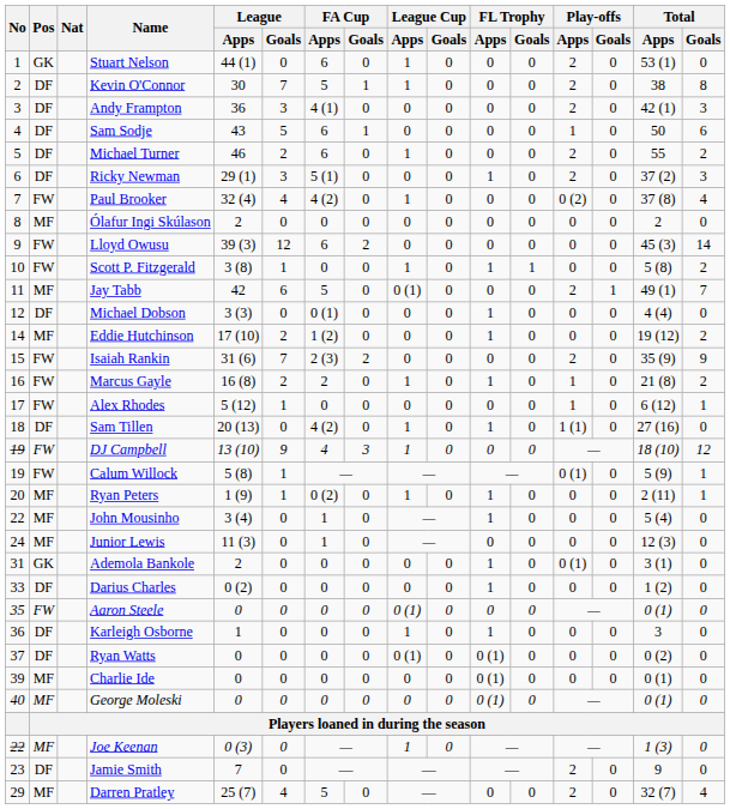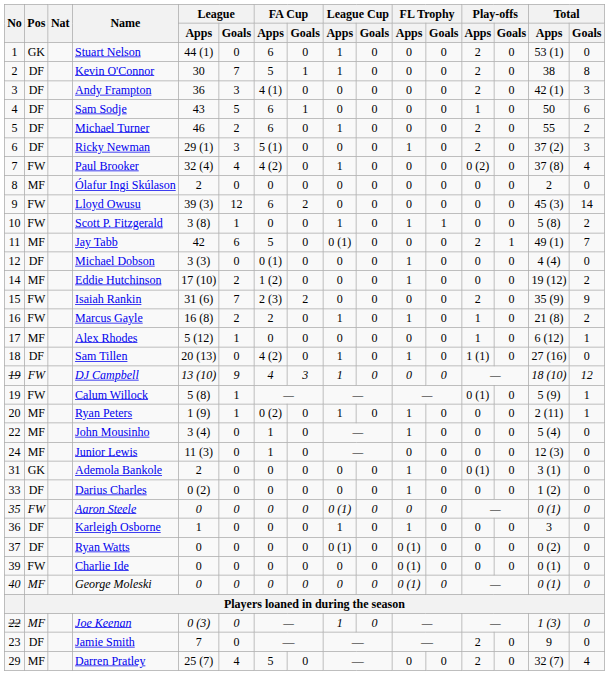 <table class="wikitable" style="text-align:center">
 <tr>
 <th rowspan="2">No</th>
 <th rowspan="2">Pos</th>
 <th rowspan="2">Nat</th>
 <th rowspan="2">Name</th>
 <th colspan="2" style="width:85px;">League</th>
 <th colspan="2" style="width:85px;">FA Cup</th>
 <th colspan="2" style="width:85px;">League Cup</th>
 <th colspan="2" style="width:85px;">FL Trophy</th>
 <th colspan="2">Play-offs</th>
 <th colspan="2" style="width:85px;">Total</th>
 </tr>
 <tr>
 <th>Apps</th>
 <th>Goals</th>
 <th>Apps</th>
 <th>Goals</th>
 <th>Apps</th>
 <th>Goals</th>
 <th>Apps</th>
 <th>Goals</th>
 <th>Apps</th>
 <th>Goals</th>
 <th>Apps</th>
 <th>Goals</th>
 </tr>
 <tr>
 <td>1</td>
 <td>GK</td>
 <td></td>
 <td style="text-align:left;"><a href='#'>Stuart Nelson</a></td>
 <td>44 (1)</td>
 <td>0</td>
 <td>6</td>
 <td>0</td>
 <td>1</td>
 <td>0</td>
 <td>0</td>
 <td>0</td>
 <td>2</td>
 <td>0</td>
 <td>53 (1)</td>
 <td>0</td>
 </tr>
 <tr>
 <td>2</td>
 <td>DF</td>
 <td></td>
 <td style="text-align:left;"><a href='#'>Kevin O'Connor</a></td>
 <td>30</td>
 <td>7</td>
 <td>5</td>
 <td>1</td>
 <td>1</td>
 <td>0</td>
 <td>0</td>
 <td>0</td>
 <td>2</td>
 <td>0</td>
 <td>38</td>
 <td>8</td>
 </tr>
 <tr>
 <td>3</td>
 <td>DF</td>
 <td></td>
 <td style="text-align:left;"><a href='#'>Andy Frampton</a></td>
 <td>36</td>
 <td>3</td>
 <td>4 (1)</td>
 <td>0</td>
 <td>0</td>
 <td>0</td>
 <td>0</td>
 <td>0</td>
 <td>2</td>
 <td>0</td>
 <td>42 (1)</td>
 <td>3</td>
 </tr>
 <tr>
 <td>4</td>
 <td>DF</td>
 <td></td>
 <td style="text-align:left;"><a href='#'>Sam Sodje</a></td>
 <td>43</td>
 <td>5</td>
 <td>6</td>
 <td>1</td>
 <td>0</td>
 <td>0</td>
 <td>0</td>
 <td>0</td>
 <td>1</td>
 <td>0</td>
 <td>50</td>
 <td>6</td>
 </tr>
 <tr>
 <td>5</td>
 <td>DF</td>
 <td></td>
 <td style="text-align:left;"><a href='#'>Michael Turner</a></td>
 <td>46</td>
 <td>2</td>
 <td>6</td>
 <td>0</td>
 <td>1</td>
 <td>0</td>
 <td>0</td>
 <td>0</td>
 <td>2</td>
 <td>0</td>
 <td>55</td>
 <td>2</td>
 </tr>
 <tr>
 <td>6</td>
 <td>DF</td>
 <td></td>
 <td style="text-align:left;"><a href='#'>Ricky Newman</a></td>
 <td>29 (1)</td>
 <td>3</td>
 <td>5 (1)</td>
 <td>0</td>
 <td>0</td>
 <td>0</td>
 <td>1</td>
 <td>0</td>
 <td>2</td>
 <td>0</td>
 <td>37 (2)</td>
 <td>3</td>
 </tr>
 <tr>
 <td>7</td>
 <td>FW</td>
 <td></td>
 <td style="text-align:left;"><a href='#'>Paul Brooker</a></td>
 <td>32 (4)</td>
 <td>4</td>
 <td>4 (2)</td>
 <td>0</td>
 <td>1</td>
 <td>0</td>
 <td>0</td>
 <td>0</td>
 <td>0 (2)</td>
 <td>0</td>
 <td>37 (8)</td>
 <td>4</td>
 </tr>
 <tr>
 <td>8</td>
 <td>MF</td>
 <td></td>
 <td style="text-align:left;"><a href='#'>Ólafur Ingi Skúlason</a></td>
 <td>2</td>
 <td>0</td>
 <td>0</td>
 <td>0</td>
 <td>0</td>
 <td>0</td>
 <td>0</td>
 <td>0</td>
 <td>0</td>
 <td>0</td>
 <td>2</td>
 <td>0</td>
 </tr>
 <tr>
 <td>9</td>
 <td>FW</td>
 <td></td>
 <td style="text-align:left;"><a href='#'>Lloyd Owusu</a></td>
 <td>39 (3)</td>
 <td>12</td>
 <td>6</td>
 <td>2</td>
 <td>0</td>
 <td>0</td>
 <td>0</td>
 <td>0</td>
 <td>0</td>
 <td>0</td>
 <td>45 (3)</td>
 <td>14</td>
 </tr>
 <tr>
 <td>10</td>
 <td>FW</td>
 <td></td>
 <td style="text-align:left;"><a href='#'>Scott P. Fitzgerald</a></td>
 <td>3 (8)</td>
 <td>1</td>
 <td>0</td>
 <td>0</td>
 <td>1</td>
 <td>0</td>
 <td>1</td>
 <td>1</td>
 <td>0</td>
 <td>0</td>
 <td>5 (8)</td>
 <td>2</td>
 </tr>
 <tr>
 <td>11</td>
 <td>MF</td>
 <td></td>
 <td style="text-align:left;"><a href='#'>Jay Tabb</a></td>
 <td>42</td>
 <td>6</td>
 <td>5</td>
 <td>0</td>
 <td>0 (1)</td>
 <td>0</td>
 <td>0</td>
 <td>0</td>
 <td>2</td>
 <td>1</td>
 <td>49 (1)</td>
 <td>7</td>
 </tr>
 <tr>
 <td>12</td>
 <td>DF</td>
 <td></td>
 <td style="text-align:left;"><a href='#'>Michael Dobson</a></td>
 <td>3 (3)</td>
 <td>0</td>
 <td>0 (1)</td>
 <td>0</td>
 <td>0</td>
 <td>0</td>
 <td>1</td>
 <td>0</td>
 <td>0</td>
 <td>0</td>
 <td>4 (4)</td>
 <td>0</td>
 </tr>
 <tr>
 <td>14</td>
 <td>MF</td>
 <td></td>
 <td style="text-align:left;"><a href='#'>Eddie Hutchinson</a></td>
 <td>17 (10)</td>
 <td>2</td>
 <td>1 (2)</td>
 <td>0</td>
 <td>0</td>
 <td>0</td>
 <td>1</td>
 <td>0</td>
 <td>0</td>
 <td>0</td>
 <td>19 (12)</td>
 <td>2</td>
 </tr>
 <tr>
 <td>15</td>
 <td>FW</td>
 <td></td>
 <td style="text-align:left;"><a href='#'>Isaiah Rankin</a></td>
 <td>31 (6)</td>
 <td>7</td>
 <td>2 (3)</td>
 <td>2</td>
 <td>0</td>
 <td>0</td>
 <td>0</td>
 <td>0</td>
 <td>2</td>
 <td>0</td>
 <td>35 (9)</td>
 <td>9</td>
 </tr>
 <tr>
 <td>16</td>
 <td>FW</td>
 <td></td>
 <td style="text-align:left;"><a href='#'>Marcus Gayle</a></td>
 <td>16 (8)</td>
 <td>2</td>
 <td>2</td>
 <td>0</td>
 <td>1</td>
 <td>0</td>
 <td>1</td>
 <td>0</td>
 <td>1</td>
 <td>0</td>
 <td>21 (8)</td>
 <td>2</td>
 </tr>
 <tr>
 <td>17</td>
-<td>FW</td>
+<td>MF</td>
 <td></td>
 <td style="text-align:left;"><a href='#'>Alex Rhodes</a></td>
 <td>5 (12)</td>
 <td>1</td>
 <td>0</td>
 <td>0</td>
 <td>0</td>
 <td>0</td>
 <td>0</td>
 <td>0</td>
 <td>1</td>
 <td>0</td>
 <td>6 (12)</td>
 <td>1</td>
 </tr>
 <tr>
 <td>18</td>
 <td>DF</td>
 <td></td>
 <td style="text-align:left;"><a href='#'>Sam Tillen</a></td>
 <td>20 (13)</td>
 <td>0</td>
 <td>4 (2)</td>
 <td>0</td>
 <td>1</td>
 <td>0</td>
 <td>1</td>
 <td>0</td>
 <td>1 (1)</td>
 <td>0</td>
 <td>27 (16)</td>
 <td>0</td>
 </tr>
 <tr>
 <td><em><s>19</s></em></td>
 <td><em>FW</em></td>
 <td><em></em></td>
 <td style="text-align:left;"><em><a href='#'>DJ Campbell</a></em></td>
 <td><em>13 (10)</em></td>
 <td><em>9</em></td>
 <td><em>4</em></td>
 <td><em>3</em></td>
 <td><em>1</em></td>
 <td><em>0</em></td>
 <td><em>0</em></td>
 <td><em>0</em></td>
 <td colspan="2"><em>—</em></td>
 <td><em>18 (10)</em></td>
 <td><em>12</em></td>
 </tr>
 <tr>
 <td>19</td>
 <td>FW</td>
 <td></td>
 <td style="text-align:left;"><a href='#'>Calum Willock</a></td>
 <td>5 (8)</td>
 <td>1</td>
 <td colspan="2"><em>—</em></td>
 <td colspan="2"><em>—</em></td>
 <td colspan="2"><em>—</em></td>
 <td>0 (1)</td>
 <td>0</td>
 <td>5 (9)</td>
 <td>1</td>
 </tr>
 <tr>
 <td>20</td>
 <td>MF</td>
 <td></td>
 <td style="text-align:left;"><a href='#'>Ryan Peters</a></td>
 <td>1 (9)</td>
 <td>1</td>
 <td>0 (2)</td>
 <td>0</td>
 <td>1</td>
 <td>0</td>
 <td>1</td>
 <td>0</td>
 <td>0</td>
 <td>0</td>
 <td>2 (11)</td>
 <td>1</td>
 </tr>
 <tr>
 <td>22</td>
 <td>MF</td>
 <td></td>
 <td style="text-align:left;"><a href='#'>John Mousinho</a></td>
 <td>3 (4)</td>
 <td>0</td>
 <td>1</td>
 <td>0</td>
 <td colspan="2"><em>—</em></td>
 <td>1</td>
 <td>0</td>
 <td>0</td>
 <td>0</td>
 <td>5 (4)</td>
 <td>0</td>
 </tr>
 <tr>
 <td>24</td>
 <td>MF</td>
 <td></td>
 <td style="text-align:left;"><a href='#'>Junior Lewis</a></td>
 <td>11 (3)</td>
 <td>0</td>
 <td>1</td>
 <td>0</td>
 <td colspan="2"><em>—</em></td>
 <td>0</td>
 <td>0</td>
 <td>0</td>
 <td>0</td>
 <td>12 (3)</td>
 <td>0</td>
 </tr>
 <tr>
 <td>31</td>
 <td>GK</td>
 <td></td>
 <td style="text-align:left;"><a href='#'>Ademola Bankole</a></td>
 <td>2</td>
 <td>0</td>
 <td>0</td>
 <td>0</td>
 <td>0</td>
 <td>0</td>
 <td>1</td>
 <td>0</td>
 <td>0 (1)</td>
 <td>0</td>
 <td>3 (1)</td>
 <td>0</td>
 </tr>
 <tr>
 <td>33</td>
 <td>DF</td>
 <td></td>
 <td style="text-align:left;"><a href='#'>Darius Charles</a></td>
 <td>0 (2)</td>
 <td>0</td>
 <td>0</td>
 <td>0</td>
 <td>0</td>
 <td>0</td>
 <td>1</td>
 <td>0</td>
 <td>0</td>
 <td>0</td>
 <td>1 (2)</td>
 <td>0</td>
 </tr>
 <tr>
 <td><em>35</em></td>
 <td><em>FW</em></td>
 <td><em></em></td>
 <td style="text-align:left;"><a href='#'><em>Aaron Steele</em></a></td>
 <td><em>0</em></td>
 <td><em>0</em></td>
 <td><em>0</em></td>
 <td><em>0</em></td>
 <td><em>0 (1)</em></td>
 <td><em>0</em></td>
 <td><em>0</em></td>
 <td><em>0</em></td>
 <td colspan="2"><em>—</em></td>
 <td><em>0 (1)</em></td>
 <td><em>0</em></td>
 </tr>
 <tr>
 <td>36</td>
 <td>DF</td>
 <td></td>
 <td style="text-align:left;"><a href='#'>Karleigh Osborne</a></td>
 <td>1</td>
 <td>0</td>
 <td>0</td>
 <td>0</td>
 <td>1</td>
 <td>0</td>
 <td>1</td>
 <td>0</td>
 <td>0</td>
 <td>0</td>
 <td>3</td>
 <td>0</td>
 </tr>
 <tr>
 <td>37</td>
 <td>DF</td>
 <td></td>
 <td style="text-align:left;"><a href='#'>Ryan Watts</a></td>
 <td>0</td>
 <td>0</td>
 <td>0</td>
 <td>0</td>
 <td>0 (1)</td>
 <td>0</td>
 <td>0 (1)</td>
 <td>0</td>
 <td>0</td>
 <td>0</td>
 <td>0 (2)</td>
 <td>0</td>
 </tr>
 <tr>
 <td>39</td>
-<td>MF</td>
+<td>FW</td>
 <td></td>
 <td style="text-align:left;"><a href='#'>Charlie Ide</a></td>
 <td>0</td>
 <td>0</td>
 <td>0</td>
 <td>0</td>
 <td>0</td>
 <td>0</td>
 <td>0 (1)</td>
 <td>0</td>
 <td>0</td>
 <td>0</td>
 <td>0 (1)</td>
 <td>0</td>
 </tr>
 <tr>
 <td><em>40</em></td>
 <td><em>MF</em></td>
 <td><em></em></td>
 <td style="text-align:left;"><em>George Moleski</em></td>
 <td><em>0</em></td>
 <td><em>0</em></td>
 <td><em>0</em></td>
 <td><em>0</em></td>
 <td><em>0</em></td>
 <td><em>0</em></td>
 <td><em>0 (1)</em></td>
 <td><em>0</em></td>
 <td colspan="2"><em>—</em></td>
 <td><em>0 (1)</em></td>
 <td><em>0</em></td>
 </tr>
 <tr>
 <th></th>
 <th colspan="15">Players loaned in during the season</th>
 </tr>
 <tr>
 <td><em><s>22</s></em></td>
 <td><em>MF</em></td>
 <td><em></em></td>
 <td style="text-align:left;"><a href='#'><em>Joe Keenan</em></a></td>
 <td><em>0 (3)</em></td>
 <td><em>0</em></td>
 <td colspan="2"><em>—</em></td>
 <td><em>1</em></td>
 <td><em>0</em></td>
 <td colspan="2"><em>—</em></td>
 <td colspan="2"><em>—</em></td>
 <td><em>1 (3)</em></td>
 <td><em>0</em></td>
 </tr>
 <tr>
 <td>23</td>
 <td>DF</td>
 <td></td>
 <td style="text-align:left;"><a href='#'>Jamie Smith</a></td>
 <td>7</td>
 <td>0</td>
 <td colspan="2">—</td>
 <td colspan="2">—</td>
 <td colspan="2">—</td>
 <td>2</td>
 <td>0</td>
 <td>9</td>
 <td>0</td>
 </tr>
 <tr>
 <td>29</td>
 <td>MF</td>
 <td></td>
 <td style="text-align:left;"><a href='#'>Darren Pratley</a></td>
 <td>25 (7)</td>
 <td>4</td>
 <td>5</td>
 <td>0</td>
 <td colspan="2">—</td>
 <td>0</td>
 <td>0</td>
 <td>2</td>
 <td>0</td>
 <td>32 (7)</td>
 <td>4</td>
 </tr>
 </table>
